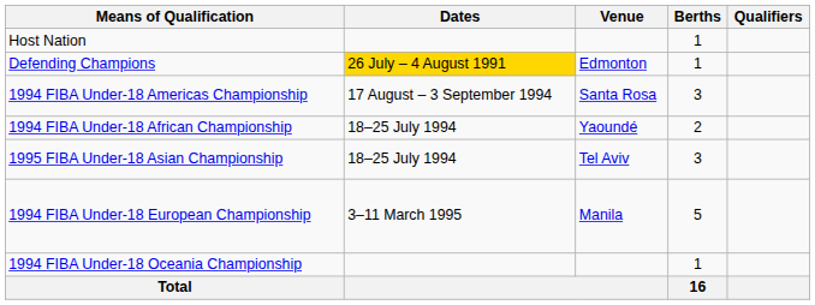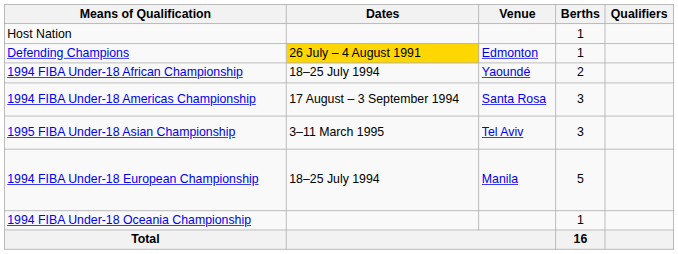 <table class="wikitable" style="width:870px;">
 <tr>
 <th>Means of Qualification</th>
 <th>Dates</th>
 <th>Venue</th>
 <th>Berths</th>
 <th>Qualifiers</th>
 </tr>
 <tr>
 <td>Host Nation</td>
 <td></td>
 <td></td>
 <td style="text-align:center;">1</td>
 <td></td>
 </tr>
 <tr>
 <td><a href='#'>Defending Champions</a></td>
 <td style="background: gold;">26 July – 4 August 1991</td>
 <td> <a href='#'>Edmonton</a></td>
 <td style="text-align:center;">1</td>
 <td></td>
 </tr>
 <tr>
+<td><a href='#'>1994 FIBA Under-18 African Championship</a></td>
+<td>18–25 July 1994</td>
+<td> <a href='#'>Yaoundé</a></td>
+<td style="text-align:center;">2</td>
+<td><br></td>
+</tr>
+<tr>
 <td><a href='#'>1994 FIBA Under-18 Americas Championship</a></td>
 <td>17 August – 3 September 1994</td>
 <td> <a href='#'>Santa Rosa</a></td>
 <td style="text-align:center;">3</td>
 <td><br><br></td>
 </tr>
 <tr>
-<td><a href='#'>1994 FIBA Under-18 African Championship</a></td>
-<td>18–25 July 1994</td>
-<td> <a href='#'>Yaoundé</a></td>
-<td style="text-align:center;">2</td>
-<td><br></td>
-</tr>
-<tr>
 <td><a href='#'>1995 FIBA Under-18 Asian Championship</a></td>
-<td>18–25 July 1994</td>
+<td>3–11 March 1995</td>
 <td> <a href='#'>Tel Aviv</a></td>
 <td style="text-align:center;">3</td>
 <td><br><br></td>
 </tr>
 <tr>
 <td><a href='#'>1994 FIBA Under-18 European Championship</a></td>
-<td>3–11 March 1995</td>
+<td>18–25 July 1994</td>
 <td> <a href='#'>Manila</a></td>
 <td style="text-align:center;">5</td>
 <td><br><br><br><br></td>
 </tr>
 <tr>
 <td><a href='#'>1994 FIBA Under-18 Oceania Championship</a></td>
 <td></td>
 <td></td>
 <td style="text-align:center;">1</td>
 <td></td>
 </tr>
 <tr>
 <th>Total</th>
 <th colspan="2"></th>
 <th>16</th>
 <th></th>
 </tr>
 </table>
